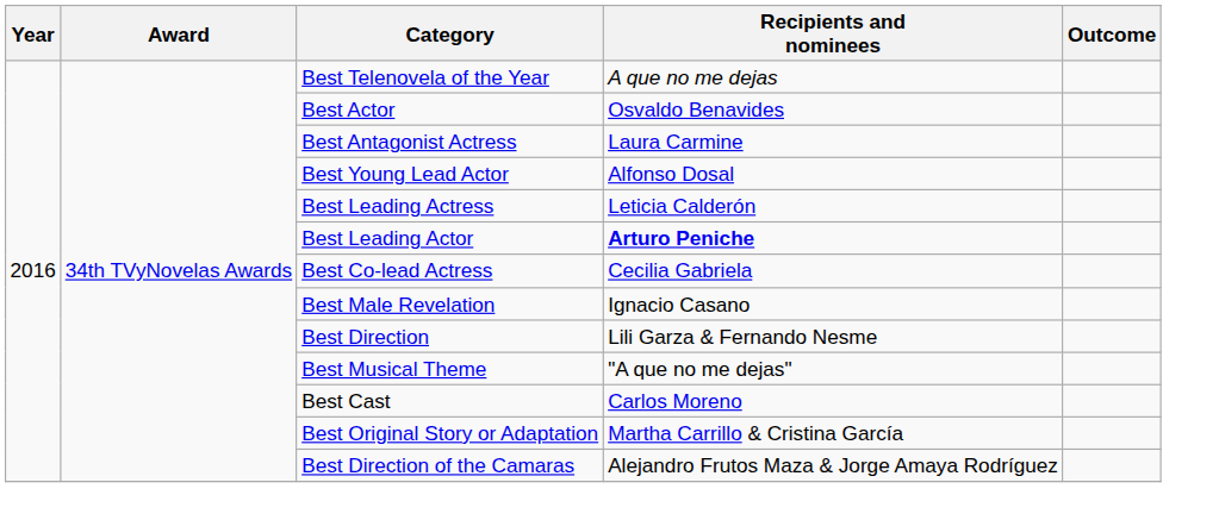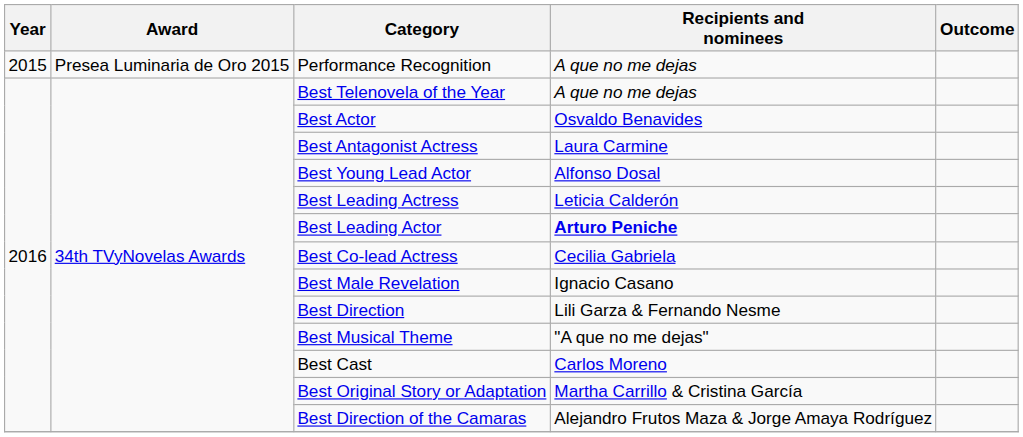 <table class="wikitable" style="font-size: 95%;">
 <tr style="text-align:center;">
 <th>Year</th>
 <th>Award</th>
 <th>Category</th>
 <th>Recipients and<br>nominees</th>
 <th>Outcome</th>
+</tr>
+<tr>
+<td rowspan=1>2015</td>
+<td rowspan=1>Presea Luminaria de Oro 2015</td>
+<td>Performance Recognition</td>
+<td><em>A que no me dejas</em></td>
+<td></td>
 </tr>
 <tr>
 <td rowspan=13>2016</td>
 <td rowspan=13><a href='#'>34th TVyNovelas Awards</a></td>
 <td><a href='#'>Best Telenovela of the Year</a></td>
 <td><em>A que no me dejas</em></td>
 <td></td>
 </tr>
 <tr>
 <td><a href='#'>Best Actor</a></td>
 <td><a href='#'>Osvaldo Benavides</a></td>
 <td></td>
 </tr>
 <tr>
 <td><a href='#'>Best Antagonist Actress</a></td>
 <td><a href='#'>Laura Carmine</a></td>
 <td></td>
 </tr>
 <tr>
 <td><a href='#'>Best Young Lead Actor</a></td>
 <td><a href='#'>Alfonso Dosal</a></td>
 <td></td>
 </tr>
 <tr>
 <td><a href='#'>Best Leading Actress</a></td>
 <td><a href='#'>Leticia Calderón</a></td>
 <td></td>
 </tr>
 <tr>
 <td><a href='#'>Best Leading Actor</a></td>
 <td><strong><a href='#'>Arturo Peniche</a></strong></td>
 <td></td>
 </tr>
 <tr>
 <td><a href='#'>Best Co-lead Actress</a></td>
 <td><a href='#'>Cecilia Gabriela</a></td>
 <td></td>
 </tr>
 <tr>
 <td><a href='#'>Best Male Revelation</a></td>
 <td>Ignacio Casano</td>
 <td></td>
 </tr>
 <tr>
 <td><a href='#'>Best Direction</a></td>
 <td>Lili Garza & Fernando Nesme</td>
 <td></td>
 </tr>
 <tr>
 <td><a href='#'>Best Musical Theme</a></td>
 <td>"A que no me dejas"</td>
 <td></td>
 </tr>
 <tr>
 <td>Best Cast</td>
 <td><a href='#'>Carlos Moreno</a></td>
 <td></td>
 </tr>
 <tr>
 <td><a href='#'>Best Original Story or Adaptation</a></td>
 <td><a href='#'>Martha Carrillo</a> & Cristina García</td>
 <td></td>
 </tr>
 <tr>
 <td><a href='#'>Best Direction of the Camaras</a></td>
 <td>Alejandro Frutos Maza & Jorge Amaya Rodríguez</td>
 <td></td>
 </tr>
 <tr>
 </tr>
 </table>
